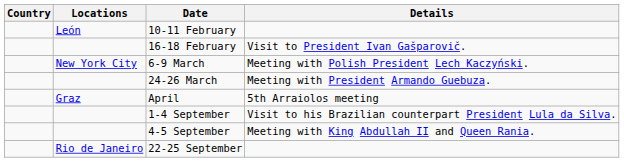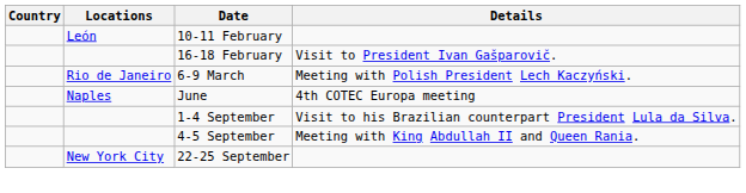 <table class="wikitable">
 <tr>
 <th>Country</th>
 <th>Locations</th>
 <th>Date</th>
 <th>Details</th>
 </tr>
 <tr>
 <td></td>
 <td><a href='#'>León</a></td>
 <td>10-11 February</td>
 <td></td>
 </tr>
 <tr>
 <td></td>
 <td></td>
 <td>16-18 February</td>
 <td>Visit to <a href='#'>President Ivan Gašparovič</a>.</td>
 </tr>
 <tr>
 <td></td>
-<td><a href='#'>New York City</a></td>
+<td><a href='#'>Rio de Janeiro</a></td>
 <td>6-9 March</td>
 <td>Meeting with <a href='#'>Polish President</a> <a href='#'>Lech Kaczyński</a>.</td>
 </tr>
 <tr>
 <td></td>
-<td></td>
-<td>24-26 March</td>
-<td>Meeting with <a href='#'>President</a> <a href='#'>Armando Guebuza</a>.</td>
-</tr>
-<tr>
-<td></td>
-<td><a href='#'>Graz</a></td>
-<td>April</td>
-<td>5th Arraiolos meeting</td>
+<td><a href='#'>Naples</a></td>
+<td>June</td>
+<td>4th COTEC Europa meeting</td>
 </tr>
 <tr>
 <td></td>
 <td></td>
 <td>1-4 September</td>
 <td>Visit to his Brazilian counterpart <a href='#'>President</a> <a href='#'>Lula da Silva</a>.</td>
 </tr>
 <tr>
 <td></td>
 <td></td>
 <td>4-5 September</td>
 <td>Meeting with <a href='#'>King</a> <a href='#'>Abdullah II</a> and <a href='#'>Queen Rania</a>.</td>
 </tr>
 <tr>
 <td></td>
-<td><a href='#'>Rio de Janeiro</a></td>
+<td><a href='#'>New York City</a></td>
 <td>22-25 September</td>
 <td></td>
 </tr>
 </table>
